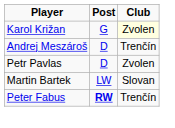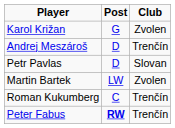 <table class="wikitable" style="text-align: center;">
 <tr>
 <td><strong>Player</strong></td>
 <td><strong>Post</strong></td>
 <td><strong>Club</strong></td>
 </tr>
 <tr>
 <td align="left"> <a href='#'>Karol Križan</a></td>
 <td><a href='#'>G</a></td>
-<td style="background: lightyellow;">Zvolen</td>
+<td>Zvolen</td>
 </tr>
 <tr>
 <td align="left"> <a href='#'>Andrej Meszároš</a></td>
 <td><a href='#'>D</a></td>
 <td>Trenčín</td>
 </tr>
 <tr>
 <td align="left"> Petr Pavlas</td>
 <td><a href='#'>D</a></td>
-<td>Zvolen</td>
+<td>Slovan</td>
 </tr>
 <tr>
 <td align="left"> Martin Bartek</td>
 <td><a href='#'>LW</a></td>
-<td>Slovan</td>
+<td>Zvolen</td>
+</tr>
+<tr>
+<td align="left"> Roman Kukumberg</td>
+<td><a href='#'>C</a></td>
+<td>Trenčín</td>
 </tr>
 <tr>
 <td align="left"> <a href='#'>Peter Fabus</a></td>
 <td><strong><a href='#'>RW</a></strong></td>
 <td>Trenčín</td>
 </tr>
 </table>
